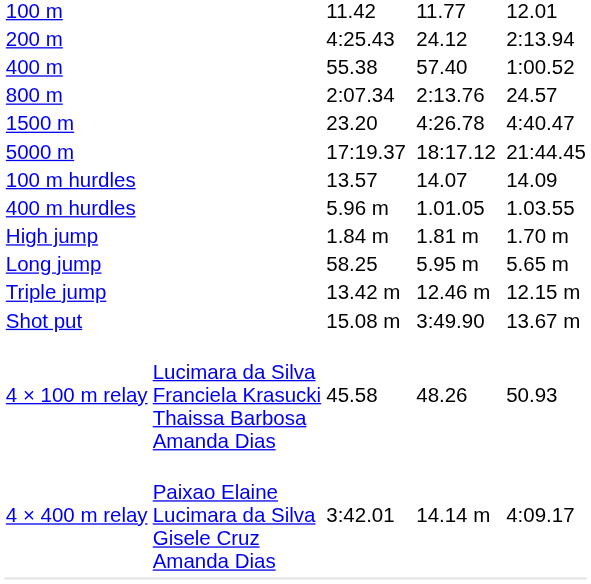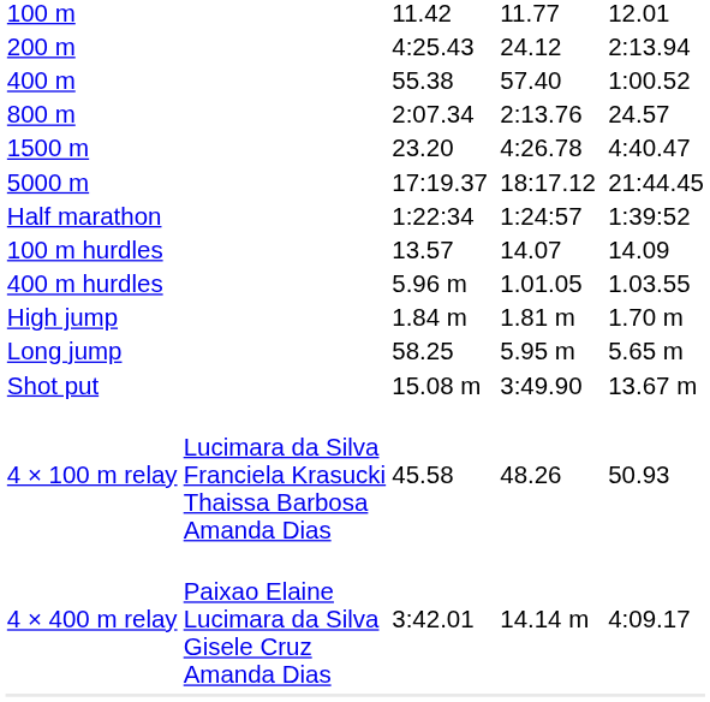 <table>
 <tr>
 <td><a href='#'>100 m</a></td>
 <td></td>
 <td>11.42</td>
 <td></td>
 <td>11.77</td>
 <td></td>
 <td>12.01</td>
 </tr>
 <tr>
 <td><a href='#'>200 m</a></td>
 <td></td>
 <td>4:25.43</td>
 <td></td>
 <td>24.12</td>
 <td></td>
 <td>2:13.94</td>
 </tr>
 <tr>
 <td><a href='#'>400 m</a></td>
 <td></td>
 <td>55.38</td>
 <td></td>
 <td>57.40</td>
 <td></td>
 <td>1:00.52</td>
 </tr>
 <tr>
 <td><a href='#'>800 m</a></td>
 <td></td>
 <td>2:07.34</td>
 <td></td>
 <td>2:13.76</td>
 <td></td>
 <td>24.57</td>
 </tr>
 <tr>
 <td><a href='#'>1500 m</a></td>
 <td></td>
 <td>23.20</td>
 <td></td>
 <td>4:26.78</td>
 <td></td>
 <td>4:40.47</td>
 </tr>
 <tr>
 <td><a href='#'>5000 m</a></td>
 <td></td>
 <td>17:19.37</td>
 <td></td>
 <td>18:17.12</td>
 <td></td>
 <td>21:44.45</td>
 </tr>
 <tr>
+<td><a href='#'>Half marathon</a></td>
+<td></td>
+<td>1:22:34</td>
+<td></td>
+<td>1:24:57</td>
+<td></td>
+<td>1:39:52</td>
+</tr>
+<tr>
 <td><a href='#'>100 m hurdles</a></td>
 <td></td>
 <td>13.57</td>
 <td></td>
 <td>14.07</td>
 <td></td>
 <td>14.09</td>
 </tr>
 <tr>
 <td><a href='#'>400 m hurdles</a></td>
 <td></td>
 <td>5.96 m</td>
 <td></td>
 <td>1.01.05</td>
 <td></td>
 <td>1.03.55</td>
 </tr>
 <tr>
 <td><a href='#'>High jump</a></td>
 <td></td>
 <td>1.84 m</td>
 <td></td>
 <td>1.81 m</td>
 <td></td>
 <td>1.70 m</td>
 </tr>
 <tr>
 <td><a href='#'>Long jump</a></td>
 <td></td>
 <td>58.25</td>
 <td></td>
 <td>5.95 m</td>
 <td></td>
 <td>5.65 m</td>
 </tr>
 <tr>
-<td><a href='#'>Triple jump</a></td>
-<td></td>
-<td>13.42 m</td>
-<td></td>
-<td>12.46 m</td>
-<td></td>
-<td>12.15 m</td>
-</tr>
-<tr>
 <td><a href='#'>Shot put</a></td>
 <td></td>
 <td>15.08 m</td>
 <td></td>
 <td>3:49.90</td>
 <td></td>
 <td>13.67 m</td>
 </tr>
 <tr>
 <td><a href='#'>4 × 100 m relay</a></td>
 <td><br><a href='#'>Lucimara da Silva</a><br><a href='#'>Franciela Krasucki</a><br><a href='#'>Thaissa Barbosa</a><br><a href='#'>Amanda Dias</a></td>
 <td>45.58</td>
 <td></td>
 <td>48.26</td>
 <td></td>
 <td>50.93</td>
 </tr>
 <tr>
 <td><a href='#'>4 × 400 m relay</a></td>
 <td><br><a href='#'>Paixao Elaine</a><br><a href='#'>Lucimara da Silva</a><br><a href='#'>Gisele Cruz</a><br><a href='#'>Amanda Dias</a></td>
 <td>3:42.01</td>
 <td></td>
 <td>14.14 m</td>
 <td></td>
 <td>4:09.17</td>
 </tr>
 <tr bgcolor= e8e8e8>
 <td colspan=7></td>
 </tr>
 </table>
